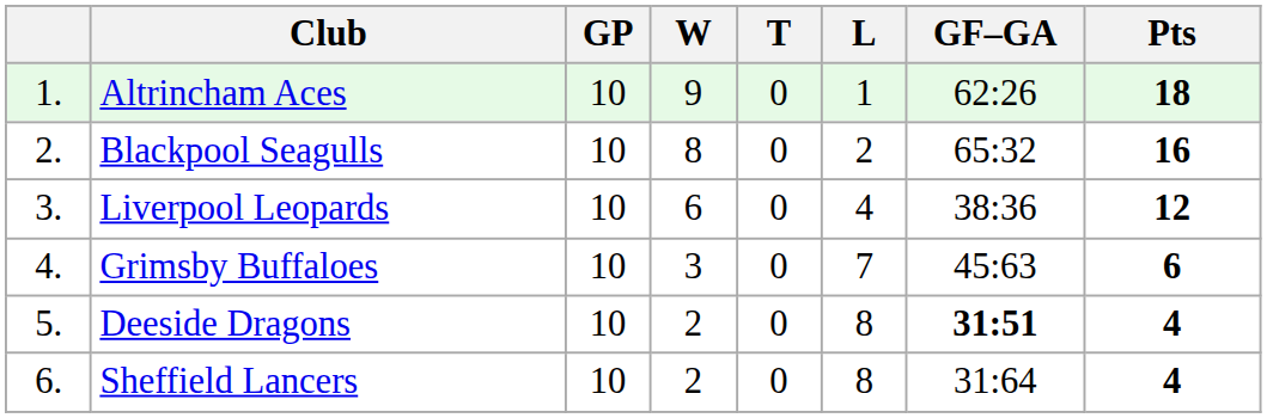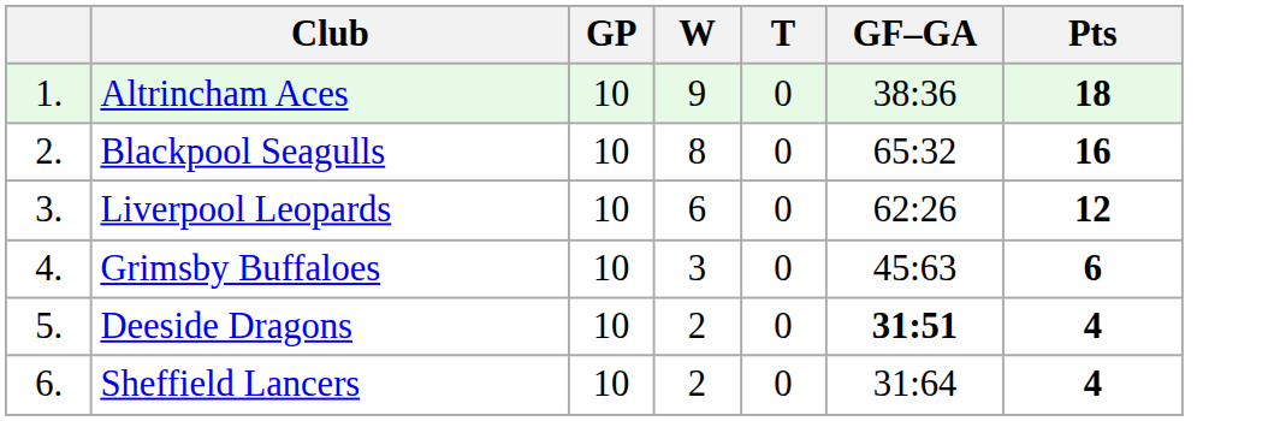 <table class="wikitable">
 <tr>
 <th width="30"></th>
 <th width="200">Club</th>
 <th width="30">GP</th>
 <th width="30">W</th>
 <th width="30">T</th>
-<th width="30">L</th>
 <th width="70">GF–GA</th>
 <th width="70">Pts</th>
 </tr>
 <tr bgcolor="#e6fae6" align="center">
 <td>1.</td>
 <td align="left"><a href='#'>Altrincham Aces</a></td>
 <td>10</td>
 <td>9</td>
 <td>0</td>
-<td>1</td>
-<td>62:26</td>
+<td>38:36</td>
 <td><strong>18</strong></td>
 </tr>
 <tr bgcolor="#FFFFFF" align="center">
 <td>2.</td>
 <td align="left"><a href='#'>Blackpool Seagulls</a></td>
 <td>10</td>
 <td>8</td>
 <td>0</td>
-<td>2</td>
 <td>65:32</td>
 <td><strong>16</strong></td>
 </tr>
 <tr bgcolor="#FFFFFF" align="center">
 <td>3.</td>
 <td align="left"><a href='#'>Liverpool Leopards</a></td>
 <td>10</td>
 <td>6</td>
 <td>0</td>
-<td>4</td>
-<td>38:36</td>
+<td>62:26</td>
 <td><strong>12</strong></td>
 </tr>
 <tr bgcolor="#FFFFFF" align="center">
 <td>4.</td>
 <td align="left"><a href='#'>Grimsby Buffaloes</a></td>
 <td>10</td>
 <td>3</td>
 <td>0</td>
-<td>7</td>
 <td>45:63</td>
 <td><strong>6</strong></td>
 </tr>
 <tr bgcolor="#FFFFFF" align="center">
 <td>5.</td>
 <td align="left"><a href='#'>Deeside Dragons</a></td>
 <td>10</td>
 <td>2</td>
 <td>0</td>
-<td>8</td>
 <td><strong>31:51</strong></td>
 <td><strong>4</strong></td>
 </tr>
 <tr bgcolor="#FFFFFF" align="center">
 <td>6.</td>
 <td align="left"><a href='#'>Sheffield Lancers</a></td>
 <td>10</td>
 <td>2</td>
 <td>0</td>
-<td>8</td>
 <td>31:64</td>
 <td><strong>4</strong></td>
 </tr>
 </table>
